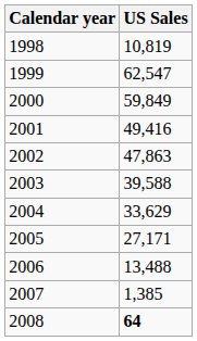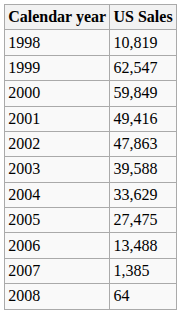 <table class="wikitable">
 <tr>
 <th>Calendar year</th>
 <th>US Sales</th>
 </tr>
 <tr>
 <td>1998</td>
 <td>10,819</td>
 </tr>
 <tr>
 <td>1999</td>
 <td>62,547</td>
 </tr>
 <tr>
 <td>2000</td>
 <td>59,849</td>
 </tr>
 <tr>
 <td>2001</td>
 <td>49,416</td>
 </tr>
 <tr>
 <td>2002</td>
 <td>47,863</td>
 </tr>
 <tr>
 <td>2003</td>
 <td>39,588</td>
 </tr>
 <tr>
 <td>2004</td>
 <td>33,629</td>
 </tr>
 <tr>
 <td>2005</td>
-<td>27,171</td>
+<td>27,475</td>
 </tr>
 <tr>
 <td>2006</td>
 <td>13,488</td>
 </tr>
 <tr>
 <td>2007</td>
 <td>1,385</td>
 </tr>
 <tr>
 <td>2008</td>
-<td><strong>64</strong></td>
+<td>64</td>
 </tr>
 </table>
